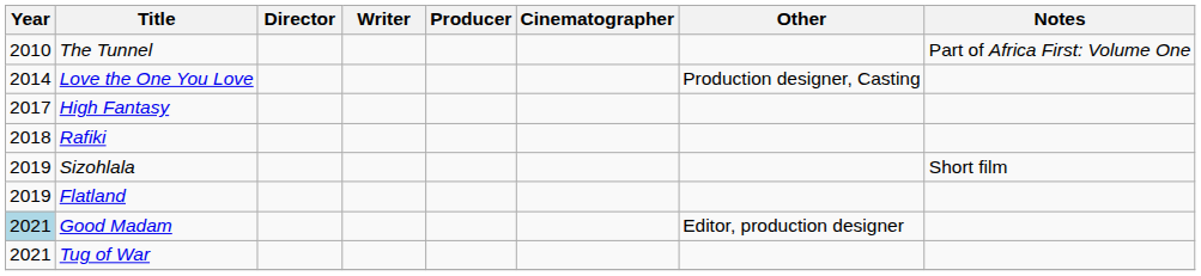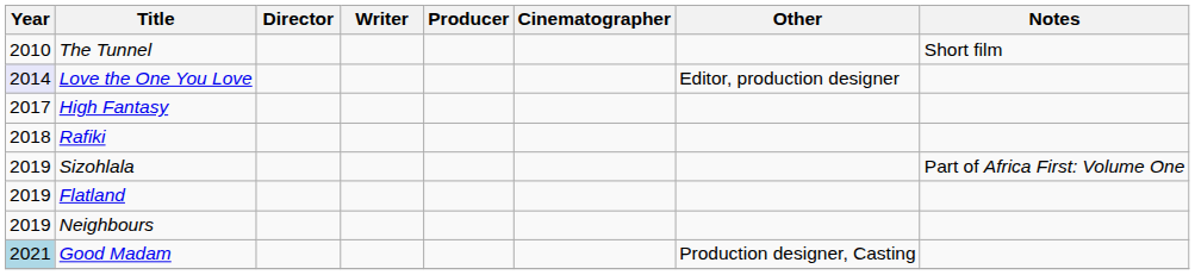 <table class="wikitable sortable">
 <tr>
 <th>Year</th>
 <th>Title</th>
 <th width="65">Director</th>
 <th width="65">Writer</th>
 <th width="65">Producer</th>
 <th width="65">Cinematographer</th>
 <th>Other</th>
 <th>Notes</th>
 </tr>
 <tr>
 <td>2010</td>
 <td><em>The Tunnel</em></td>
 <td></td>
 <td></td>
 <td></td>
 <td></td>
 <td></td>
-<td>Part of <em>Africa First: Volume One</em></td>
+<td>Short film</td>
 </tr>
 <tr>
-<td>2014</td>
+<td style="background: lavender;">2014</td>
 <td><em><a href='#'>Love the One You Love</a></em></td>
 <td></td>
 <td></td>
 <td></td>
 <td></td>
-<td>Production designer, Casting</td>
+<td>Editor, production designer</td>
 <td></td>
 </tr>
 <tr>
 <td>2017</td>
 <td><em><a href='#'>High Fantasy</a></em></td>
 <td></td>
 <td></td>
 <td></td>
 <td></td>
 <td></td>
 <td></td>
 </tr>
 <tr>
 <td>2018</td>
 <td><em><a href='#'>Rafiki</a></em></td>
 <td></td>
 <td></td>
 <td></td>
 <td></td>
 <td></td>
 <td></td>
 </tr>
 <tr>
 <td>2019</td>
 <td><em>Sizohlala</em></td>
 <td></td>
 <td></td>
 <td></td>
 <td></td>
 <td></td>
-<td>Short film</td>
+<td>Part of <em>Africa First: Volume One</em></td>
 </tr>
 <tr>
 <td>2019</td>
 <td><em><a href='#'>Flatland</a></em></td>
+<td></td>
+<td></td>
+<td></td>
+<td></td>
+<td></td>
+<td></td>
+</tr>
+<tr>
+<td>2019</td>
+<td><em>Neighbours</em></td>
 <td></td>
 <td></td>
 <td></td>
 <td></td>
 <td></td>
 <td></td>
 </tr>
 <tr>
 <td style="background: lightblue;">2021</td>
 <td><em><a href='#'>Good Madam</a></em></td>
 <td></td>
 <td></td>
 <td></td>
 <td></td>
-<td>Editor, production designer</td>
-<td></td>
-</tr>
-<tr>
-<td>2021</td>
-<td><em><a href='#'>Tug of War</a></em></td>
-<td></td>
-<td></td>
-<td></td>
-<td></td>
-<td></td>
+<td>Production designer, Casting</td>
 <td></td>
 </tr>
 <tr>
 </tr>
 </table>
